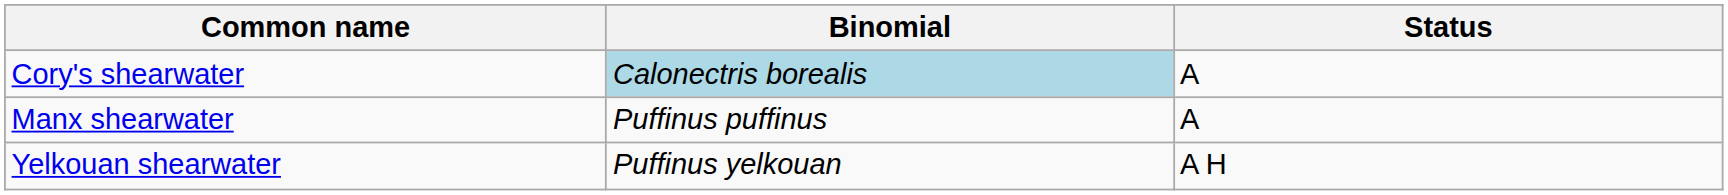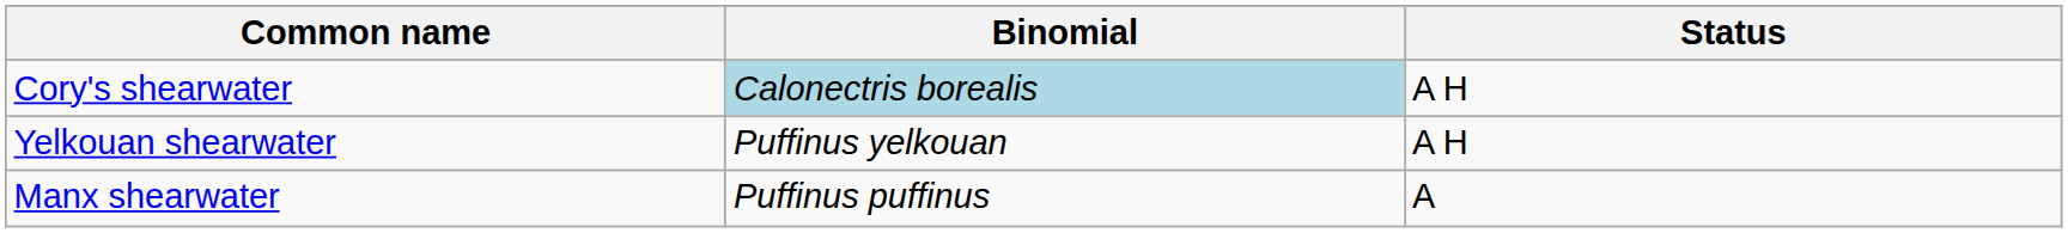 <table width=60% class="wikitable">
 <tr>
 <th width=35%>Common name</th>
 <th width=33%>Binomial</th>
 <th width=32%>Status</th>
 </tr>
 <tr>
 <td><a href='#'>Cory's shearwater</a></td>
 <td style="background: lightblue;"><em>Calonectris borealis</em></td>
-<td>A</td>
+<td>A H</td>
+</tr>
+<tr>
+<td><a href='#'>Yelkouan shearwater</a></td>
+<td><em>Puffinus yelkouan</em></td>
+<td>A H</td>
 </tr>
 <tr>
 <td><a href='#'>Manx shearwater</a></td>
 <td><em>Puffinus puffinus</em></td>
 <td>A</td>
 </tr>
-<tr>
-<td><a href='#'>Yelkouan shearwater</a></td>
-<td><em>Puffinus yelkouan</em></td>
-<td>A H</td>
-</tr>
 </table>
